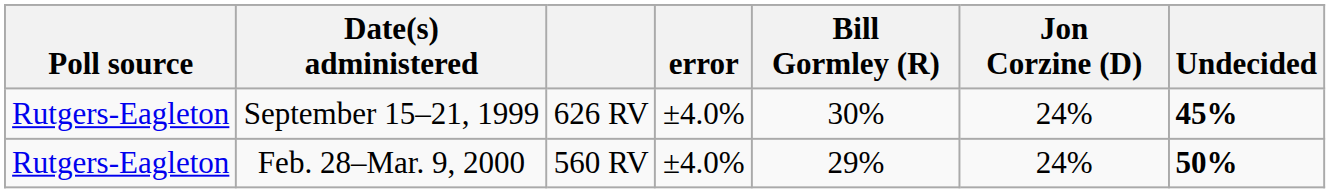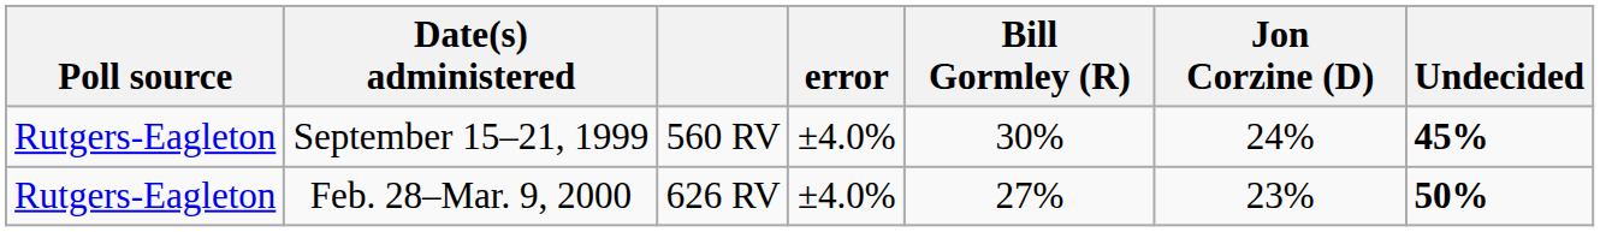 <table class="wikitable">
 <tr valign= bottom>
 <th>Poll source</th>
 <th>Date(s)<br>administered</th>
 <th></th>
 <th><br>error</th>
 <th style="width:100px;">Bill<br>Gormley (R)</th>
 <th style="width:100px;">Jon<br>Corzine (D)</th>
 <th>Undecided</th>
 </tr>
 <tr>
 <td><a href='#'>Rutgers-Eagleton</a></td>
 <td align=center>September 15–21, 1999</td>
-<td align=center>626 RV</td>
+<td align=center>560 RV</td>
 <td align=center>±4.0%</td>
 <td align=center>30%</td>
 <td align=center>24%</td>
 <td><strong>45%</strong></td>
 </tr>
 <tr>
 <td><a href='#'>Rutgers-Eagleton</a></td>
 <td align=center>Feb. 28–Mar. 9, 2000</td>
-<td align=center>560 RV</td>
+<td align=center>626 RV</td>
 <td align=center>±4.0%</td>
-<td align=center>29%</td>
-<td align=center>24%</td>
+<td align=center>27%</td>
+<td align=center>23%</td>
 <td><strong>50%</strong></td>
 </tr>
 </table>
